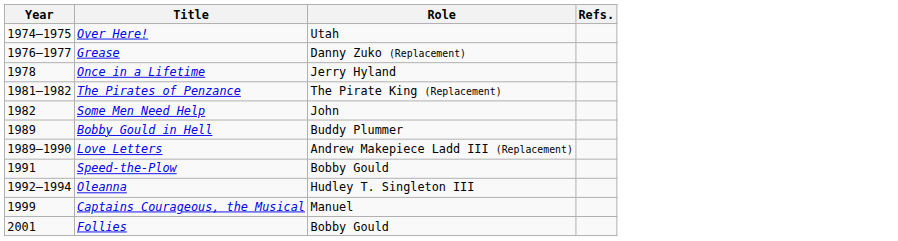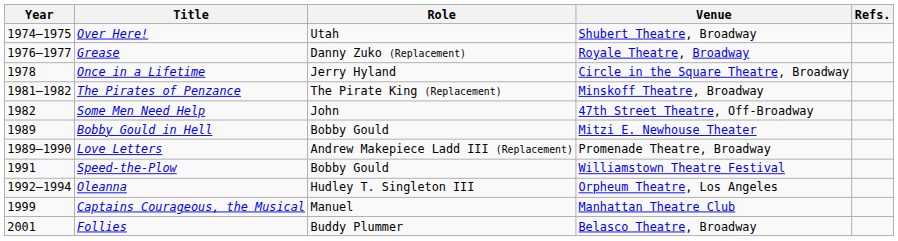 <table class="wikitable sortable">
 <tr>
 <th scope="col">Year</th>
 <th scope="col">Title</th>
 <th scope="col">Role</th>
+<th scope="col">Venue</th>
 <th class=unsortable>Refs.</th>
 </tr>
 <tr>
 <td>1974–1975</td>
 <td scope="row"><em><a href='#'>Over Here!</a></em></td>
 <td>Utah</td>
+<td><a href='#'>Shubert Theatre</a>, Broadway</td>
 <td></td>
 </tr>
 <tr>
 <td>1976–1977</td>
 <td scope="row"><em><a href='#'>Grease</a></em></td>
 <td>Danny Zuko <small>(Replacement)</small></td>
+<td><a href='#'>Royale Theatre</a>, <a href='#'>Broadway</a></td>
 <td></td>
 </tr>
 <tr>
 <td>1978</td>
 <td scope="row"><em><a href='#'>Once in a Lifetime</a></em></td>
 <td>Jerry Hyland</td>
+<td><a href='#'>Circle in the Square Theatre</a>, Broadway</td>
 <td></td>
 </tr>
 <tr>
 <td>1981–1982</td>
 <td scope="row"><em><a href='#'>The Pirates of Penzance</a></em></td>
 <td>The Pirate King <small> (Replacement) </small></td>
+<td><a href='#'>Minskoff Theatre</a>, Broadway</td>
 <td></td>
 </tr>
 <tr>
 <td>1982</td>
 <td scope="row"><em><a href='#'>Some Men Need Help</a></em></td>
 <td>John</td>
+<td><a href='#'>47th Street Theatre</a>, Off-Broadway</td>
 <td></td>
 </tr>
 <tr>
 <td>1989</td>
 <td scope="row"><em><a href='#'>Bobby Gould in Hell</a></em></td>
-<td>Buddy Plummer</td>
+<td>Bobby Gould</td>
+<td><a href='#'>Mitzi E. Newhouse Theater</a></td>
 <td></td>
 </tr>
 <tr>
 <td>1989–1990</td>
 <td scope="row"><em><a href='#'>Love Letters</a></em></td>
 <td>Andrew Makepiece Ladd III <small> (Replacement) </small></td>
+<td>Promenade Theatre, Broadway</td>
 <td></td>
 </tr>
 <tr>
 <td>1991</td>
 <td scope="row"><em><a href='#'>Speed-the-Plow</a></em></td>
 <td>Bobby Gould</td>
+<td><a href='#'>Williamstown Theatre Festival</a></td>
 <td></td>
 </tr>
 <tr>
 <td>1992–1994</td>
 <td scope="row"><em><a href='#'>Oleanna</a></em></td>
 <td>Hudley T. Singleton III</td>
+<td><a href='#'>Orpheum Theatre</a>, Los Angeles</td>
 <td></td>
 </tr>
 <tr>
 <td>1999</td>
 <td scope="row"><em><a href='#'>Captains Courageous, the Musical</a></em></td>
 <td>Manuel</td>
+<td><a href='#'>Manhattan Theatre Club</a></td>
 <td></td>
 </tr>
 <tr>
 <td>2001</td>
 <td scope="row"><em><a href='#'>Follies</a></em></td>
-<td>Bobby Gould</td>
+<td>Buddy Plummer</td>
+<td><a href='#'>Belasco Theatre</a>, Broadway</td>
 <td></td>
 </tr>
 </table>
